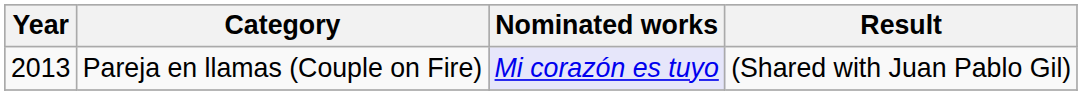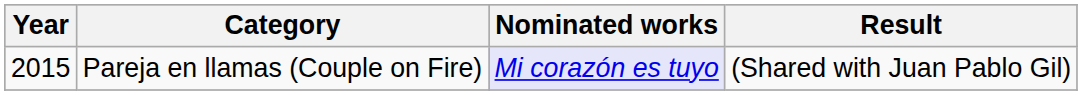 <table class="wikitable">
 <tr>
 <th>Year</th>
 <th>Category</th>
 <th>Nominated works</th>
 <th>Result</th>
 </tr>
 <tr>
-<td>2013</td>
+<td>2015</td>
 <td>Pareja en llamas (Couple on Fire)</td>
 <td style="background: lavender;"><em><a href='#'>Mi corazón es tuyo</a></em></td>
 <td> (Shared with Juan Pablo Gil)</td>
 </tr>
 </table>
